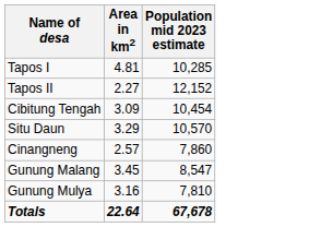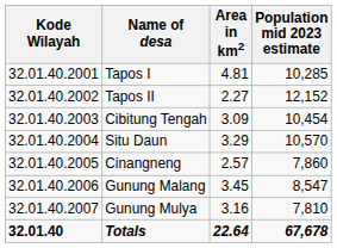 <table class="wikitable">
 <tr>
+<th>Kode <br>Wilayah</th>
 <th>Name of <br> <em>desa</em></th>
 <th>Area <br>in <br>km<sup>2</sup></th>
 <th>Population<br>mid 2023<br>estimate</th>
 </tr>
 <tr>
+<td>32.01.40.2001</td>
 <td>Tapos I</td>
 <td align="right">4.81</td>
 <td align="right">10,285</td>
 </tr>
 <tr>
+<td>32.01.40.2002</td>
 <td>Tapos II</td>
 <td align="right">2.27</td>
 <td align="right">12,152</td>
 </tr>
 <tr>
+<td>32.01.40.2003</td>
 <td>Cibitung Tengah</td>
 <td align="right">3.09</td>
 <td align="right">10,454</td>
 </tr>
 <tr>
+<td>32.01.40.2004</td>
 <td>Situ Daun</td>
 <td align="right">3.29</td>
 <td align="right">10,570</td>
 </tr>
 <tr>
+<td>32.01.40.2005</td>
 <td>Cinangneng</td>
 <td align="right">2.57</td>
 <td align="right">7,860</td>
 </tr>
 <tr>
+<td>32.01.40.2006</td>
 <td>Gunung Malang</td>
 <td align="right">3.45</td>
 <td align="right">8,547</td>
 </tr>
 <tr>
+<td>32.01.40.2007</td>
 <td>Gunung Mulya</td>
 <td align="right">3.16</td>
 <td align="right">7,810</td>
 </tr>
 <tr>
+<td><strong>32.01.40</strong></td>
 <td><strong><em>Totals</em></strong></td>
 <td align="right"><strong><em>22.64</em></strong></td>
 <td align="right"><strong><em>67,678</em></strong></td>
 </tr>
 </table>
